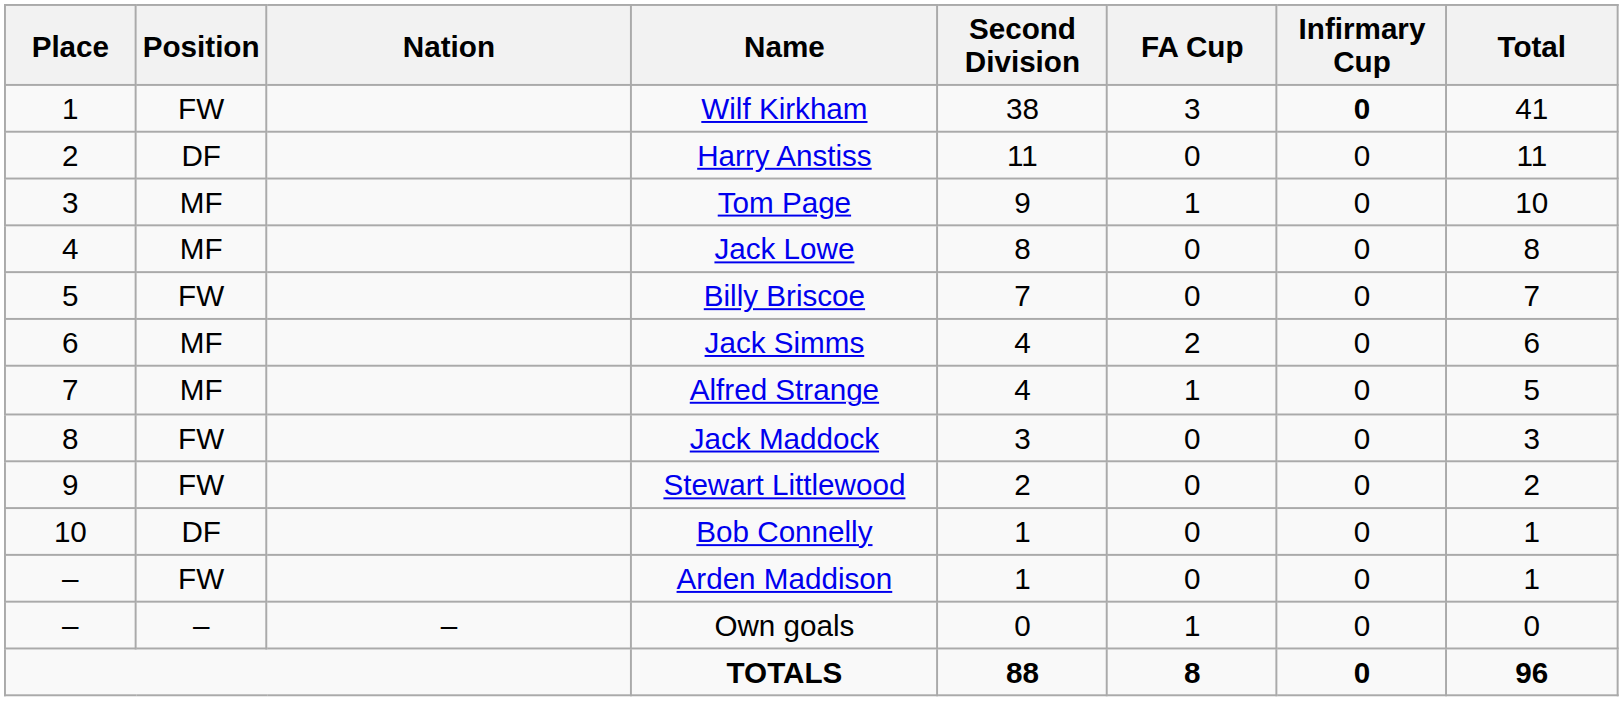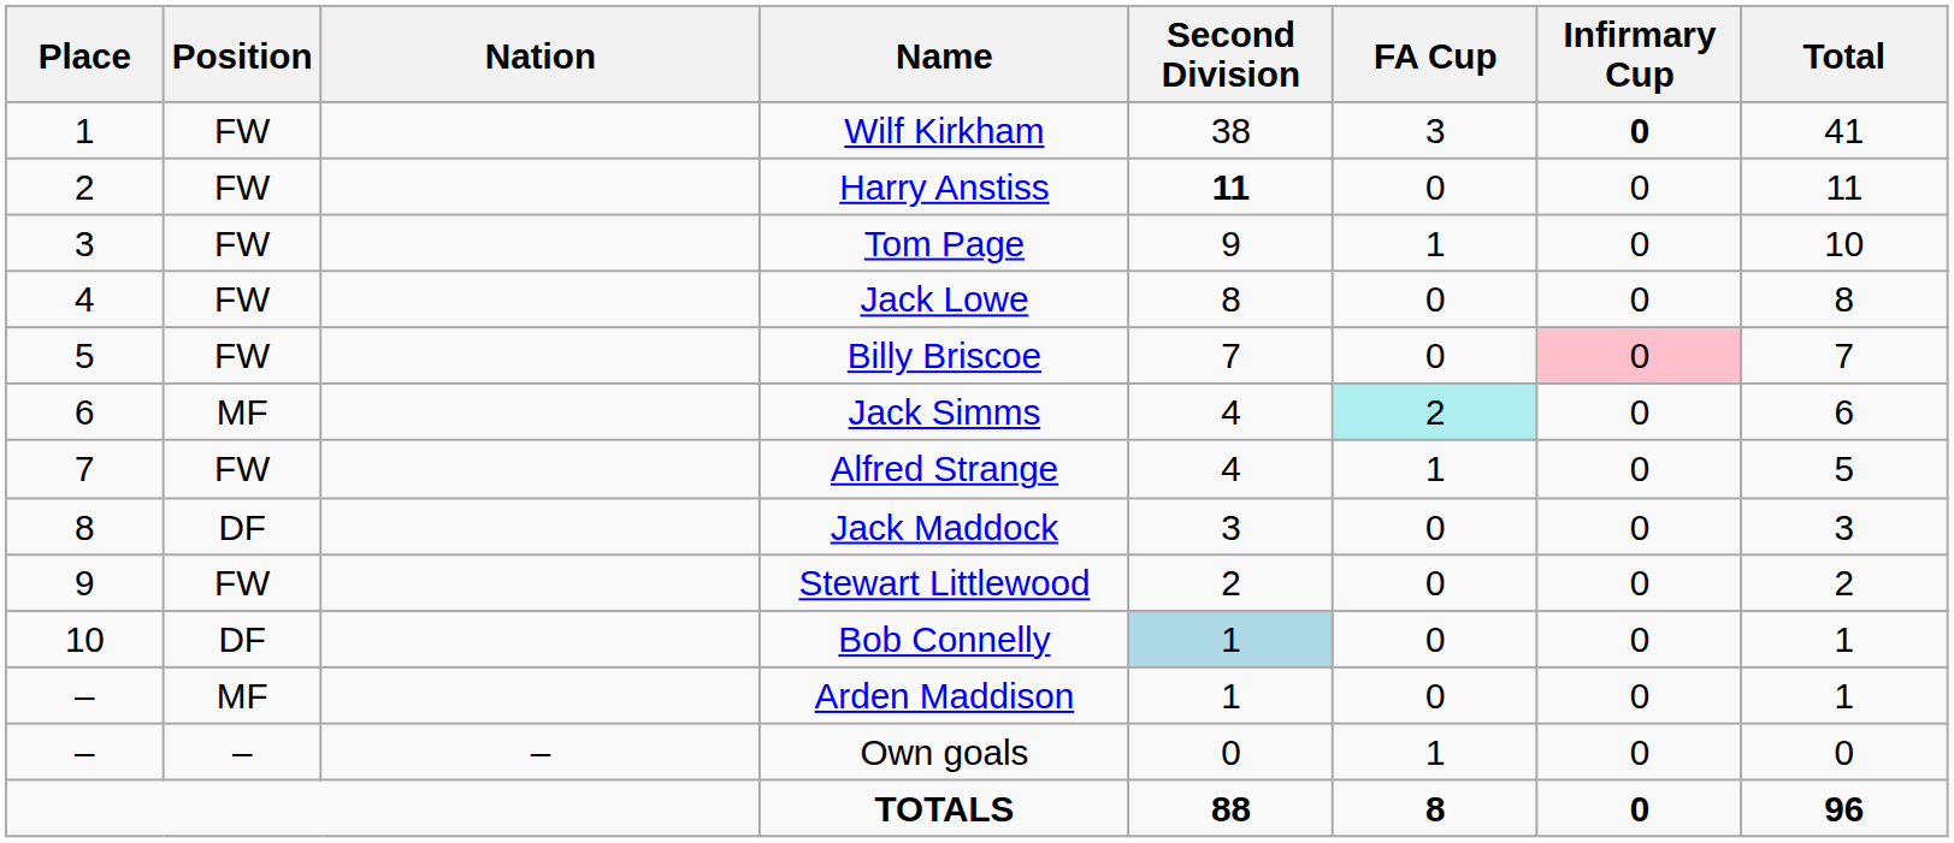 <table class="wikitable" style="font-size: 95%; text-align: center;">
 <tr>
 <th width=60>Place</th>
 <th width=60>Position</th>
 <th width=180>Nation</th>
 <th width=150>Name</th>
 <th width=80>Second Division</th>
 <th width=80>FA Cup</th>
 <th width=80>Infirmary Cup</th>
 <th width=80>Total</th>
 </tr>
 <tr>
 <td>1</td>
 <td>FW</td>
 <td></td>
 <td><a href='#'>Wilf Kirkham</a></td>
 <td>38</td>
 <td>3</td>
 <td><strong>0</strong></td>
 <td>41</td>
 </tr>
 <tr>
 <td>2</td>
-<td>DF</td>
+<td>FW</td>
 <td></td>
 <td><a href='#'>Harry Anstiss</a></td>
-<td>11</td>
+<td><strong>11</strong></td>
 <td>0</td>
 <td>0</td>
 <td>11</td>
 </tr>
 <tr>
 <td>3</td>
-<td>MF</td>
+<td>FW</td>
 <td></td>
 <td><a href='#'>Tom Page</a></td>
 <td>9</td>
 <td>1</td>
 <td>0</td>
 <td>10</td>
 </tr>
 <tr>
 <td>4</td>
-<td>MF</td>
+<td>FW</td>
 <td></td>
 <td><a href='#'>Jack Lowe</a></td>
 <td>8</td>
 <td>0</td>
 <td>0</td>
 <td>8</td>
 </tr>
 <tr>
 <td>5</td>
 <td>FW</td>
 <td></td>
 <td><a href='#'>Billy Briscoe</a></td>
 <td>7</td>
 <td>0</td>
-<td>0</td>
+<td style="background: pink;">0</td>
 <td>7</td>
 </tr>
 <tr>
 <td>6</td>
 <td>MF</td>
 <td></td>
 <td><a href='#'>Jack Simms</a></td>
 <td>4</td>
-<td>2</td>
+<td style="background: paleturquoise;">2</td>
 <td>0</td>
 <td>6</td>
 </tr>
 <tr>
 <td>7</td>
-<td>MF</td>
+<td>FW</td>
 <td></td>
 <td><a href='#'>Alfred Strange</a></td>
 <td>4</td>
 <td>1</td>
 <td>0</td>
 <td>5</td>
 </tr>
 <tr>
 <td>8</td>
-<td>FW</td>
+<td>DF</td>
 <td></td>
 <td><a href='#'>Jack Maddock</a></td>
 <td>3</td>
 <td>0</td>
 <td>0</td>
 <td>3</td>
 </tr>
 <tr>
 <td>9</td>
 <td>FW</td>
 <td></td>
 <td><a href='#'>Stewart Littlewood</a></td>
 <td>2</td>
 <td>0</td>
 <td>0</td>
 <td>2</td>
 </tr>
 <tr>
 <td>10</td>
 <td>DF</td>
 <td></td>
 <td><a href='#'>Bob Connelly</a></td>
-<td>1</td>
+<td style="background: lightblue;">1</td>
 <td>0</td>
 <td>0</td>
 <td>1</td>
 </tr>
 <tr>
 <td>–</td>
-<td>FW</td>
+<td>MF</td>
 <td></td>
 <td><a href='#'>Arden Maddison</a></td>
 <td>1</td>
 <td>0</td>
 <td>0</td>
 <td>1</td>
 </tr>
 <tr>
 <td>–</td>
 <td>–</td>
 <td>–</td>
 <td>Own goals</td>
 <td>0</td>
 <td>1</td>
 <td>0</td>
 <td>0</td>
 </tr>
 <tr>
 <td colspan="3"></td>
 <td><strong>TOTALS</strong></td>
 <td><strong>88</strong></td>
 <td><strong>8</strong></td>
 <td><strong>0</strong></td>
 <td><strong>96</strong></td>
 </tr>
 </table>
